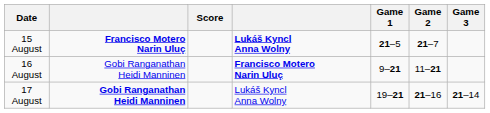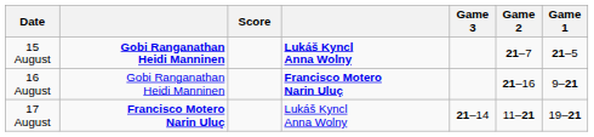 <table class="wikitable" style="text-align: center; font-size:90% ">
 <tr>
 <th width="60">Date</th>
 <th align="right" width="200"></th>
 <th width="60">Score</th>
 <th align="left" width="200"></th>
+<th width="50">Game 3</th>
+<th width="50">Game 2</th>
 <th width="50">Game 1</th>
-<th width="50">Game 2</th>
-<th width="50">Game 3</th>
 </tr>
 <tr>
 <td>15 August</td>
-<td align="right"><strong><a href='#'>Francisco Motero</a> <br><a href='#'>Narin Uluç</a> </strong></td>
+<td align="right"><strong><a href='#'>Gobi Ranganathan</a> <br><a href='#'>Heidi Manninen</a> </strong></td>
 <td align="center"></td>
 <td align="left"><strong> <a href='#'>Lukáš Kyncl</a><br> <a href='#'>Anna Wolny</a></strong></td>
+<td></td>
+<td><strong>21</strong>–7</td>
 <td><strong>21</strong>–5</td>
-<td><strong>21</strong>–7</td>
-<td></td>
 </tr>
 <tr>
 <td>16 August</td>
 <td align="right"><a href='#'>Gobi Ranganathan</a> <br><a href='#'>Heidi Manninen</a> </td>
 <td align="center"></td>
 <td align="left"><strong> <a href='#'>Francisco Motero</a><br> <a href='#'>Narin Uluç</a></strong></td>
+<td></td>
+<td><strong>21</strong>–16</td>
 <td>9–<strong>21</strong></td>
-<td>11–<strong>21</strong></td>
-<td></td>
 </tr>
 <tr>
 <td>17 August</td>
-<td align="right"><strong><a href='#'>Gobi Ranganathan</a> <br><a href='#'>Heidi Manninen</a> </strong></td>
+<td align="right"><strong><a href='#'>Francisco Motero</a> <br><a href='#'>Narin Uluç</a> </strong></td>
 <td align="center"></td>
 <td align="left"> <a href='#'>Lukáš Kyncl</a><br> <a href='#'>Anna Wolny</a></td>
+<td><strong>21</strong>–14</td>
+<td>11–<strong>21</strong></td>
 <td>19–<strong>21</strong></td>
-<td><strong>21</strong>–16</td>
-<td><strong>21</strong>–14</td>
 </tr>
 </table>
